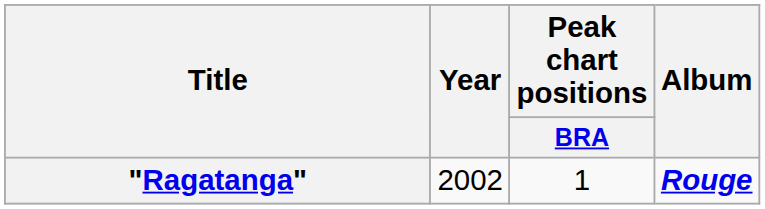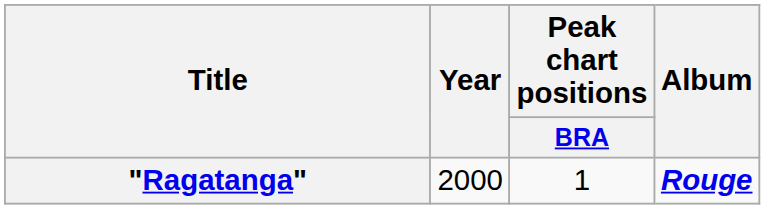 <table class="wikitable plainrowheaders" style="text-align:center;">
 <tr>
 <th scope="col" rowspan="2" style="width:14em;">Title</th>
 <th scope="col" rowspan="2" style="width:1em;">Year</th>
 <th scope="col" colspan="1">Peak chart positions</th>
 <th scope="col" rowspan="2">Album</th>
 </tr>
 <tr>
 <th scope="col" style="width:3em;font-size:85%;"><a href='#'>BRA</a><br></th>
 </tr>
 <tr>
 <th scope="row">"<a href='#'>Ragatanga</a>"<br></th>
-<td>2002</td>
+<td>2000</td>
 <td>1</td>
 <td><strong><em><a href='#'>Rouge</a></em></strong></td>
 </tr>
 </table>
